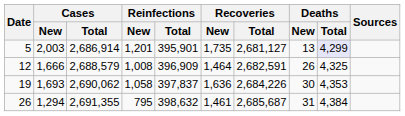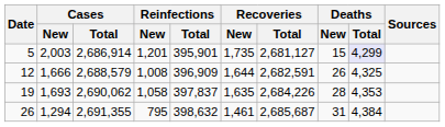 <table class="wikitable sortable mw-collapsible mw-collapsed sticky-header-multi sort-under" style="text-align:right;">
 <tr>
 <th rowspan=2>Date</th>
 <th colspan=2>Cases</th>
 <th colspan=2>Reinfections</th>
 <th colspan=2>Recoveries</th>
 <th colspan=2>Deaths</th>
 <th rowspan=2 class="unsortable">Sources</th>
 </tr>
 <tr>
 <th>New</th>
 <th>Total</th>
 <th>New</th>
 <th>Total</th>
 <th>New</th>
 <th>Total</th>
 <th>New</th>
 <th>Total</th>
 </tr>
 <tr>
 <td>5</td>
 <td>2,003</td>
 <td>2,686,914</td>
 <td>1,201</td>
 <td>395,901</td>
 <td>1,735</td>
 <td>2,681,127</td>
-<td>13</td>
+<td>15</td>
 <td style="background: lavender;">4,299</td>
 <td></td>
 </tr>
 <tr>
 <td>12</td>
 <td>1,666</td>
 <td>2,688,579</td>
 <td>1,008</td>
 <td>396,909</td>
-<td>1,464</td>
+<td>1,644</td>
 <td>2,682,591</td>
 <td>26</td>
 <td>4,325</td>
 <td></td>
 </tr>
 <tr>
 <td>19</td>
 <td>1,693</td>
 <td>2,690,062</td>
 <td>1,058</td>
 <td>397,837</td>
-<td>1,636</td>
+<td>1,635</td>
 <td>2,684,226</td>
-<td>30</td>
+<td>28</td>
 <td>4,353</td>
 <td></td>
 </tr>
 <tr>
 <td>26</td>
 <td>1,294</td>
 <td>2,691,355</td>
 <td>795</td>
 <td>398,632</td>
 <td>1,461</td>
 <td>2,685,687</td>
 <td>31</td>
 <td>4,384</td>
 <td></td>
 </tr>
 </table>
